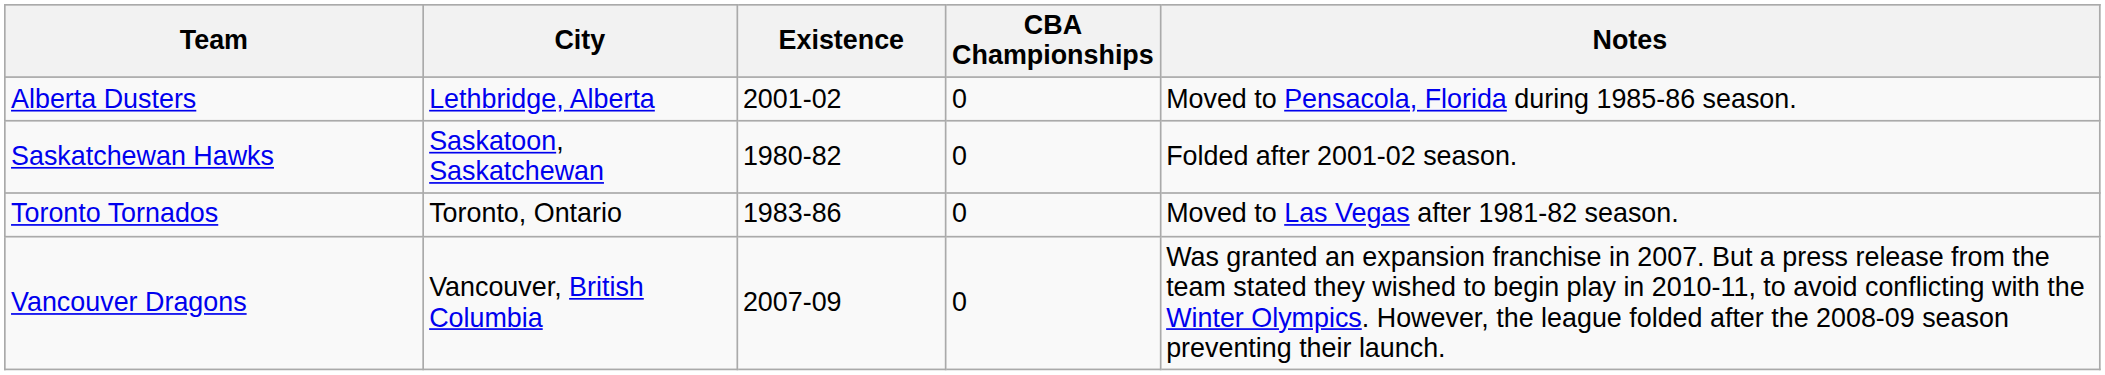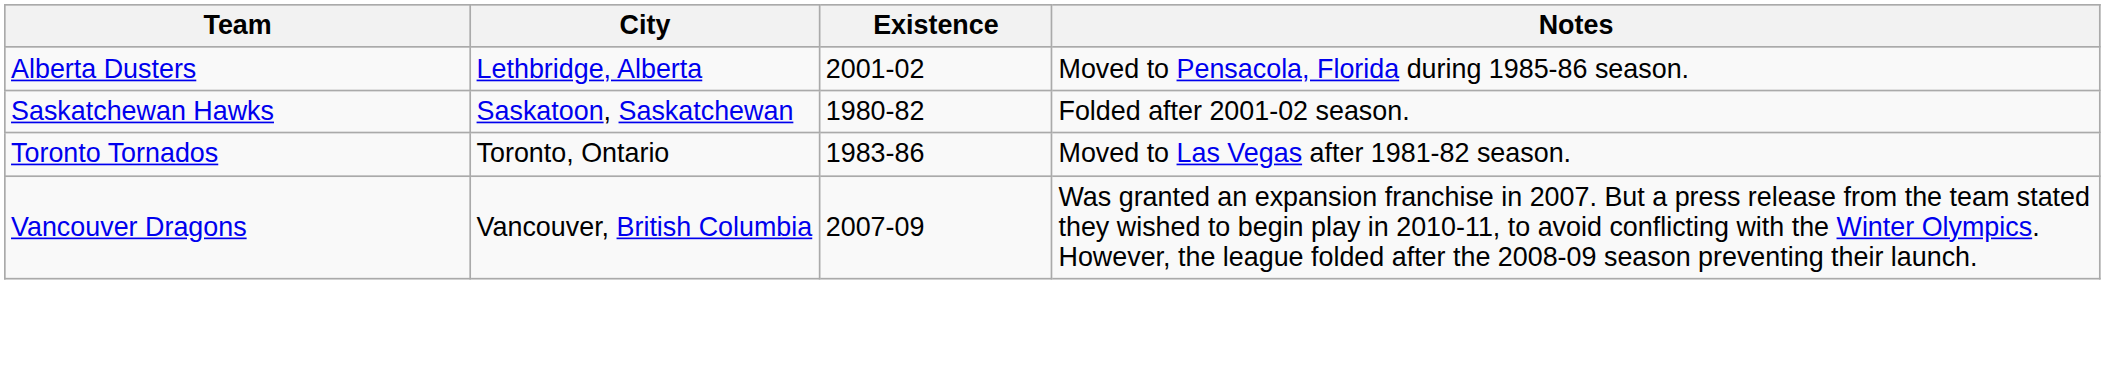 <table class="wikitable">
 <tr>
 <th bgcolor="#DDDDFF" width="20%">Team</th>
 <th bgcolor="#DDDDFF" width="15%">City</th>
 <th bgcolor="#DDDDFF" width="10%">Existence</th>
-<th bgcolor="#DDDDFF" width="5%">CBA Championships</th>
 <th bgcolor="#DDDDFF" width="45%">Notes</th>
 </tr>
 <tr>
 <td><a href='#'>Alberta Dusters</a></td>
 <td><a href='#'>Lethbridge, Alberta</a></td>
 <td>2001-02</td>
-<td>0</td>
 <td>Moved to <a href='#'>Pensacola, Florida</a> during 1985-86 season.</td>
 </tr>
 <tr>
 <td><a href='#'>Saskatchewan Hawks</a></td>
 <td><a href='#'>Saskatoon</a>, <a href='#'>Saskatchewan</a></td>
 <td>1980-82</td>
-<td>0</td>
 <td>Folded after 2001-02 season.</td>
 </tr>
 <tr>
 <td><a href='#'>Toronto Tornados</a></td>
 <td>Toronto, Ontario</td>
 <td>1983-86</td>
-<td>0</td>
 <td>Moved to <a href='#'>Las Vegas</a> after 1981-82 season.</td>
 </tr>
 <tr>
 <td><a href='#'>Vancouver Dragons</a></td>
 <td>Vancouver, <a href='#'>British Columbia</a></td>
 <td>2007-09</td>
-<td>0</td>
 <td>Was granted an expansion franchise in 2007. But a press release from the team stated they wished to begin play in 2010-11, to avoid conflicting with the <a href='#'>Winter Olympics</a>. However, the league folded after the 2008-09 season preventing their launch.</td>
 </tr>
 </table>
